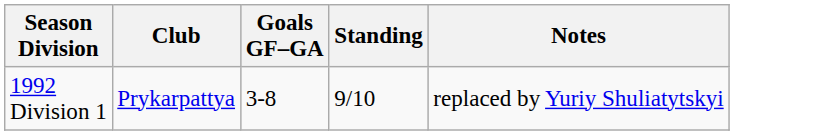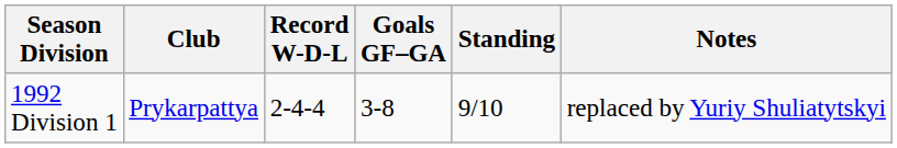 <table class="wikitable">
 <tr>
 <th>Season<br>Division</th>
 <th>Club</th>
+<th>Record<br>W-D-L</th>
 <th>Goals<br>GF–GA</th>
 <th>Standing</th>
 <th>Notes</th>
 </tr>
 <tr>
 <td><a href='#'>1992</a><br>Division 1</td>
 <td><a href='#'>Prykarpattya</a></td>
+<td>2-4-4</td>
 <td>3-8</td>
 <td>9/10</td>
 <td>replaced by <a href='#'>Yuriy Shuliatytskyi</a></td>
 </tr>
 </table>
